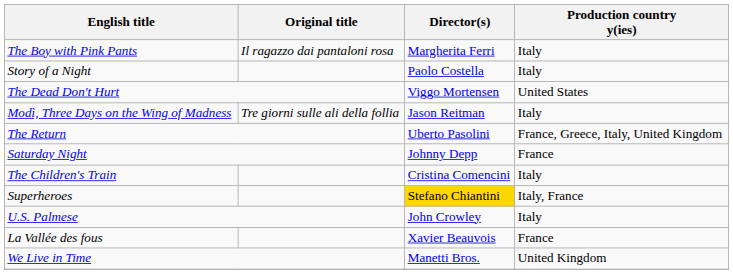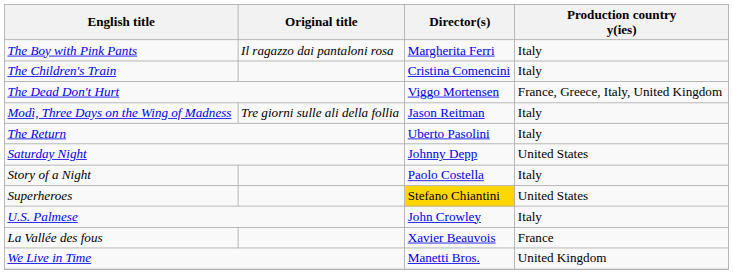 <table class="sortable wikitable" style="width:100%; margin-bottom:4px" cellpadding="5">
 <tr>
 <th scope="col">English title</th>
 <th scope="col">Original title</th>
 <th scope="col">Director(s)</th>
 <th scope="col">Production country<br>y(ies)</th>
 </tr>
 <tr>
 <td><em><a href='#'>The Boy with Pink Pants</a></em></td>
 <td><em>Il ragazzo dai pantaloni rosa</em></td>
 <td><a href='#'>Margherita Ferri</a></td>
 <td>Italy</td>
 </tr>
 <tr>
-<td><em>Story of a Night</em></td>
+<td><em><a href='#'>The Children's Train</a></em></td>
 <td></td>
-<td><a href='#'>Paolo Costella</a></td>
+<td><a href='#'>Cristina Comencini</a></td>
 <td>Italy</td>
 </tr>
 <tr>
 <td colspan="2"><em><a href='#'>The Dead Don't Hurt</a></em></td>
 <td><a href='#'>Viggo Mortensen</a></td>
-<td>United States</td>
+<td>France, Greece, Italy, United Kingdom</td>
 </tr>
 <tr>
 <td><em><a href='#'>Modì, Three Days on the Wing of Madness</a></em></td>
 <td><em>Tre giorni sulle ali della follia</em></td>
 <td><a href='#'>Jason Reitman</a></td>
 <td>Italy</td>
 </tr>
 <tr>
 <td colspan=2><em><a href='#'>The Return</a></em></td>
 <td><a href='#'>Uberto Pasolini</a></td>
-<td>France, Greece, Italy, United Kingdom</td>
+<td>Italy</td>
 </tr>
 <tr>
 <td colspan=2><em><a href='#'>Saturday Night</a></em></td>
 <td><a href='#'>Johnny Depp</a></td>
-<td>France</td>
+<td>United States</td>
 </tr>
 <tr>
-<td><em><a href='#'>The Children's Train</a></em></td>
+<td><em>Story of a Night</em></td>
 <td></td>
-<td><a href='#'>Cristina Comencini</a></td>
+<td><a href='#'>Paolo Costella</a></td>
 <td>Italy</td>
 </tr>
 <tr>
 <td><em>Superheroes</em></td>
 <td></td>
 <td style="background: gold;">Stefano Chiantini</td>
-<td>Italy, France</td>
+<td>United States</td>
 </tr>
 <tr>
 <td colspan=2><em><a href='#'>U.S. Palmese</a></em></td>
 <td><a href='#'>John Crowley</a></td>
 <td>Italy</td>
 </tr>
 <tr>
 <td><em>La Vallée des fous</em></td>
 <td></td>
 <td><a href='#'>Xavier Beauvois</a></td>
 <td>France</td>
 </tr>
 <tr>
 <td colspan=2><em><a href='#'>We Live in Time</a></em></td>
 <td><a href='#'>Manetti Bros.</a></td>
 <td>United Kingdom</td>
 </tr>
 <tr>
 </tr>
 </table>
